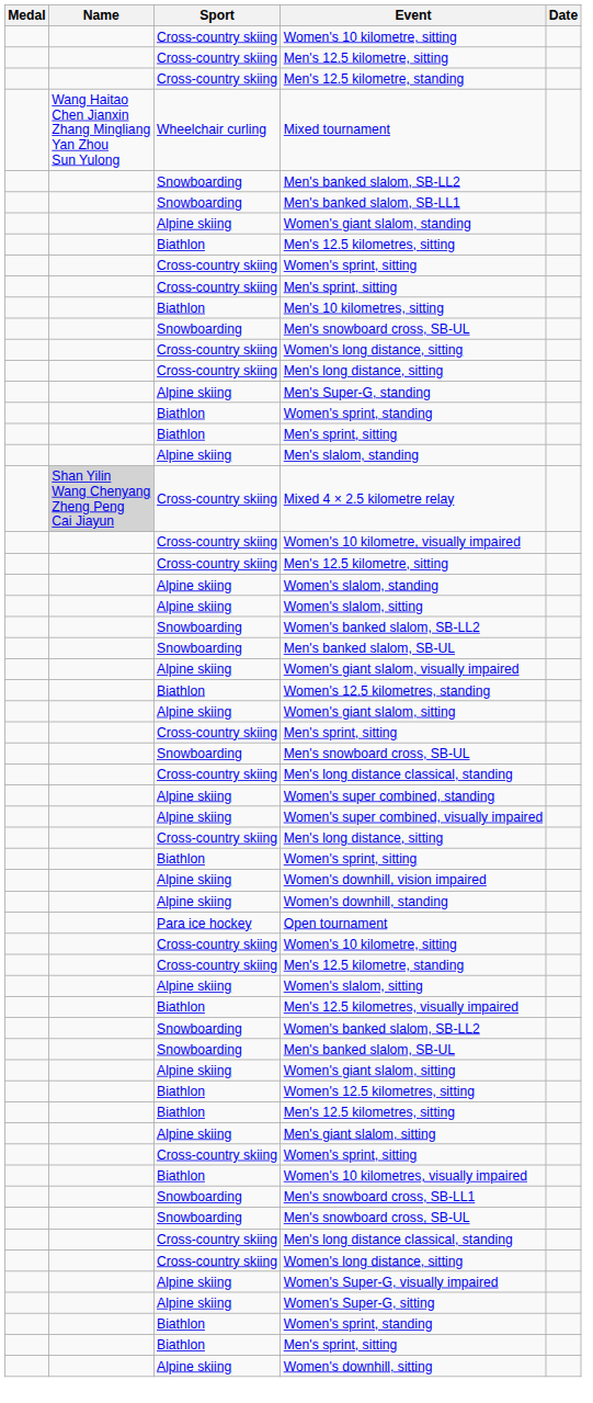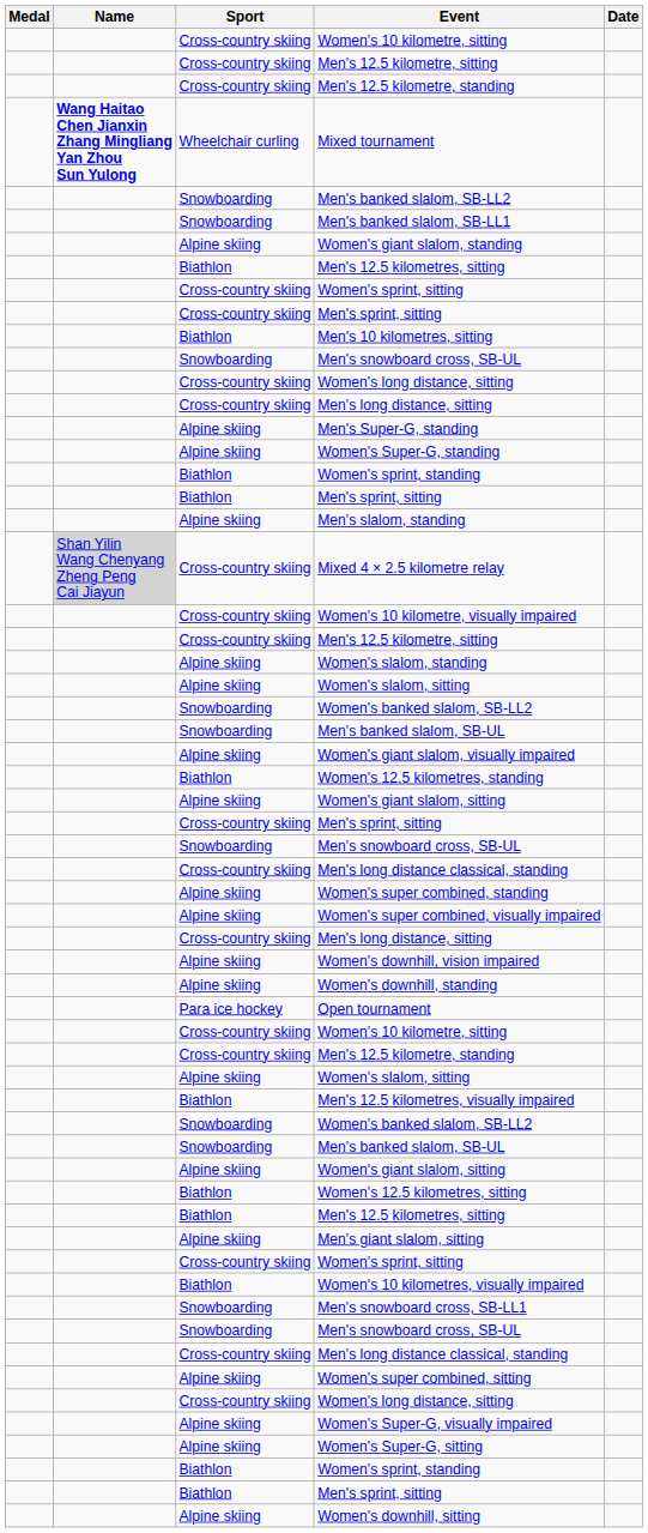 <table class="wikitable sortable" style="font-size:95%; float:left">
 <tr>
 <th>Medal</th>
 <th>Name</th>
 <th>Sport</th>
 <th>Event</th>
 <th>Date</th>
 </tr>
 <tr>
 <td></td>
 <td></td>
 <td><a href='#'>Cross-country skiing</a></td>
 <td><a href='#'>Women's 10 kilometre, sitting</a></td>
 <td></td>
 </tr>
 <tr>
 <td></td>
 <td></td>
 <td><a href='#'>Cross-country skiing</a></td>
 <td><a href='#'>Men's 12.5 kilometre, sitting</a></td>
 <td></td>
 </tr>
 <tr>
 <td></td>
 <td></td>
 <td><a href='#'>Cross-country skiing</a></td>
 <td><a href='#'>Men's 12.5 kilometre, standing</a></td>
 <td></td>
 </tr>
 <tr>
 <td></td>
-<td><a href='#'>Wang Haitao</a><br><a href='#'>Chen Jianxin</a><br><a href='#'>Zhang Mingliang</a><br><a href='#'>Yan Zhou</a><br><a href='#'>Sun Yulong</a></td>
+<td><strong><a href='#'>Wang Haitao</a><br><a href='#'>Chen Jianxin</a><br><a href='#'>Zhang Mingliang</a><br><a href='#'>Yan Zhou</a><br><a href='#'>Sun Yulong</a></strong></td>
 <td><a href='#'>Wheelchair curling</a></td>
 <td><a href='#'>Mixed tournament</a></td>
 <td></td>
 </tr>
 <tr>
 <td></td>
 <td></td>
 <td><a href='#'>Snowboarding</a></td>
 <td><a href='#'>Men's banked slalom, SB-LL2</a></td>
 <td></td>
 </tr>
 <tr>
 <td></td>
 <td></td>
 <td><a href='#'>Snowboarding</a></td>
 <td><a href='#'>Men's banked slalom, SB-LL1</a></td>
 <td></td>
 </tr>
 <tr>
 <td></td>
 <td></td>
 <td><a href='#'>Alpine skiing</a></td>
 <td><a href='#'>Women's giant slalom, standing</a></td>
 <td></td>
 </tr>
 <tr>
 <td></td>
 <td></td>
 <td><a href='#'>Biathlon</a></td>
 <td><a href='#'>Men's 12.5 kilometres, sitting</a></td>
 <td></td>
 </tr>
 <tr>
 <td></td>
 <td></td>
 <td><a href='#'>Cross-country skiing</a></td>
 <td><a href='#'>Women's sprint, sitting</a></td>
 <td></td>
 </tr>
 <tr>
 <td></td>
 <td></td>
 <td><a href='#'>Cross-country skiing</a></td>
 <td><a href='#'>Men's sprint, sitting</a></td>
 <td></td>
 </tr>
 <tr>
 <td></td>
 <td></td>
 <td><a href='#'>Biathlon</a></td>
 <td><a href='#'>Men's 10 kilometres, sitting</a></td>
 <td></td>
 </tr>
 <tr>
 <td></td>
 <td></td>
 <td><a href='#'>Snowboarding</a></td>
 <td><a href='#'>Men's snowboard cross, SB-UL</a></td>
 <td></td>
 </tr>
 <tr>
 <td></td>
 <td></td>
 <td><a href='#'>Cross-country skiing</a></td>
 <td><a href='#'>Women's long distance, sitting</a></td>
 <td></td>
 </tr>
 <tr>
 <td></td>
 <td></td>
 <td><a href='#'>Cross-country skiing</a></td>
 <td><a href='#'>Men's long distance, sitting</a></td>
 <td></td>
 </tr>
 <tr>
 <td></td>
 <td></td>
 <td><a href='#'>Alpine skiing</a></td>
 <td><a href='#'>Men's Super-G, standing</a></td>
+<td></td>
+</tr>
+<tr>
+<td></td>
+<td></td>
+<td><a href='#'>Alpine skiing</a></td>
+<td><a href='#'>Women's Super-G, standing</a></td>
 <td></td>
 </tr>
 <tr>
 <td></td>
 <td></td>
 <td><a href='#'>Biathlon</a></td>
 <td><a href='#'>Women's sprint, standing</a></td>
 <td></td>
 </tr>
 <tr>
 <td></td>
 <td></td>
 <td><a href='#'>Biathlon</a></td>
 <td><a href='#'>Men's sprint, sitting</a></td>
 <td></td>
 </tr>
 <tr>
 <td></td>
 <td></td>
 <td><a href='#'>Alpine skiing</a></td>
 <td><a href='#'>Men's slalom, standing</a></td>
 <td></td>
 </tr>
 <tr>
 <td></td>
 <td style="background: lightgrey;"><a href='#'>Shan Yilin</a><br><a href='#'>Wang Chenyang</a><br><a href='#'>Zheng Peng</a><br><a href='#'>Cai Jiayun</a></td>
 <td><a href='#'>Cross-country skiing</a></td>
 <td><a href='#'>Mixed 4 × 2.5 kilometre relay</a></td>
 <td></td>
 </tr>
 <tr>
 <td></td>
 <td><br></td>
 <td><a href='#'>Cross-country skiing</a></td>
 <td><a href='#'>Women's 10 kilometre, visually impaired</a></td>
 <td></td>
 </tr>
 <tr>
 <td></td>
 <td></td>
 <td><a href='#'>Cross-country skiing</a></td>
 <td><a href='#'>Men's 12.5 kilometre, sitting</a></td>
 <td></td>
 </tr>
 <tr>
 <td></td>
 <td></td>
 <td><a href='#'>Alpine skiing</a></td>
 <td><a href='#'>Women's slalom, standing</a></td>
 <td></td>
 </tr>
 <tr>
 <td></td>
 <td></td>
 <td><a href='#'>Alpine skiing</a></td>
 <td><a href='#'>Women's slalom, sitting</a></td>
 <td></td>
 </tr>
 <tr>
 <td></td>
 <td></td>
 <td><a href='#'>Snowboarding</a></td>
 <td><a href='#'>Women's banked slalom, SB-LL2</a></td>
 <td></td>
 </tr>
 <tr>
 <td></td>
 <td></td>
 <td><a href='#'>Snowboarding</a></td>
 <td><a href='#'>Men's banked slalom, SB-UL</a></td>
 <td></td>
 </tr>
 <tr>
 <td></td>
 <td><br></td>
 <td><a href='#'>Alpine skiing</a></td>
 <td><a href='#'>Women's giant slalom, visually impaired</a></td>
 <td></td>
 </tr>
 <tr>
 <td></td>
 <td></td>
 <td><a href='#'>Biathlon</a></td>
 <td><a href='#'>Women's 12.5 kilometres, standing</a></td>
 <td></td>
 </tr>
 <tr>
 <td></td>
 <td></td>
 <td><a href='#'>Alpine skiing</a></td>
 <td><a href='#'>Women's giant slalom, sitting</a></td>
 <td></td>
 </tr>
 <tr>
 <td></td>
 <td></td>
 <td><a href='#'>Cross-country skiing</a></td>
 <td><a href='#'>Men's sprint, sitting</a></td>
 <td></td>
 </tr>
 <tr>
 <td></td>
 <td></td>
 <td><a href='#'>Snowboarding</a></td>
 <td><a href='#'>Men's snowboard cross, SB-UL</a></td>
 <td></td>
 </tr>
 <tr>
 <td></td>
 <td></td>
 <td><a href='#'>Cross-country skiing</a></td>
 <td><a href='#'>Men's long distance classical, standing</a></td>
 <td></td>
 </tr>
 <tr>
 <td></td>
 <td></td>
 <td><a href='#'>Alpine skiing</a></td>
 <td><a href='#'>Women's super combined, standing</a></td>
 <td></td>
 </tr>
 <tr>
 <td></td>
 <td><br></td>
 <td><a href='#'>Alpine skiing</a></td>
 <td><a href='#'>Women's super combined, visually impaired</a></td>
 <td></td>
 </tr>
 <tr>
 <td></td>
 <td></td>
 <td><a href='#'>Cross-country skiing</a></td>
 <td><a href='#'>Men's long distance, sitting</a></td>
 <td></td>
 </tr>
 <tr>
 <td></td>
-<td></td>
-<td><a href='#'>Biathlon</a></td>
-<td><a href='#'>Women's sprint, sitting</a></td>
-<td></td>
-</tr>
-<tr>
-<td></td>
 <td><br></td>
 <td><a href='#'>Alpine skiing</a></td>
 <td><a href='#'>Women's downhill, vision impaired</a></td>
 <td></td>
 </tr>
 <tr>
 <td></td>
 <td></td>
 <td><a href='#'>Alpine skiing</a></td>
 <td><a href='#'>Women's downhill, standing</a></td>
 <td></td>
 </tr>
 <tr>
 <td></td>
 <td><br></td>
 <td><a href='#'>Para ice hockey</a></td>
 <td><a href='#'>Open tournament</a></td>
 <td></td>
 </tr>
 <tr>
 <td></td>
 <td></td>
 <td><a href='#'>Cross-country skiing</a></td>
 <td><a href='#'>Women's 10 kilometre, sitting</a></td>
 <td></td>
 </tr>
 <tr>
 <td></td>
 <td></td>
 <td><a href='#'>Cross-country skiing</a></td>
 <td><a href='#'>Men's 12.5 kilometre, standing</a></td>
 <td></td>
 </tr>
 <tr>
 <td></td>
 <td></td>
 <td><a href='#'>Alpine skiing</a></td>
 <td><a href='#'>Women's slalom, sitting</a></td>
 <td></td>
 </tr>
 <tr>
 <td></td>
 <td><br></td>
 <td><a href='#'>Biathlon</a></td>
 <td><a href='#'>Men's 12.5 kilometres, visually impaired</a></td>
 <td></td>
 </tr>
 <tr>
 <td></td>
 <td></td>
 <td><a href='#'>Snowboarding</a></td>
 <td><a href='#'>Women's banked slalom, SB-LL2</a></td>
 <td></td>
 </tr>
 <tr>
 <td></td>
 <td></td>
 <td><a href='#'>Snowboarding</a></td>
 <td><a href='#'>Men's banked slalom, SB-UL</a></td>
 <td></td>
 </tr>
 <tr>
 <td></td>
 <td></td>
 <td><a href='#'>Alpine skiing</a></td>
 <td><a href='#'>Women's giant slalom, sitting</a></td>
 <td></td>
 </tr>
 <tr>
 <td></td>
 <td></td>
 <td><a href='#'>Biathlon</a></td>
 <td><a href='#'>Women's 12.5 kilometres, sitting</a></td>
 <td></td>
 </tr>
 <tr>
 <td></td>
 <td></td>
 <td><a href='#'>Biathlon</a></td>
 <td><a href='#'>Men's 12.5 kilometres, sitting</a></td>
 <td></td>
 </tr>
 <tr>
 <td></td>
 <td></td>
 <td><a href='#'>Alpine skiing</a></td>
 <td><a href='#'>Men's giant slalom, sitting</a></td>
 <td></td>
 </tr>
 <tr>
 <td></td>
 <td></td>
 <td><a href='#'>Cross-country skiing</a></td>
 <td><a href='#'>Women's sprint, sitting</a></td>
 <td></td>
 </tr>
 <tr>
 <td></td>
 <td><br></td>
 <td><a href='#'>Biathlon</a></td>
 <td><a href='#'>Women's 10 kilometres, visually impaired</a></td>
 <td></td>
 </tr>
 <tr>
 <td></td>
 <td></td>
 <td><a href='#'>Snowboarding</a></td>
 <td><a href='#'>Men's snowboard cross, SB-LL1</a></td>
 <td></td>
 </tr>
 <tr>
 <td></td>
 <td></td>
 <td><a href='#'>Snowboarding</a></td>
 <td><a href='#'>Men's snowboard cross, SB-UL</a></td>
 <td></td>
 </tr>
 <tr>
 <td></td>
 <td></td>
 <td><a href='#'>Cross-country skiing</a></td>
 <td><a href='#'>Men's long distance classical, standing</a></td>
 <td></td>
 </tr>
 <tr>
 <td></td>
 <td></td>
+<td><a href='#'>Alpine skiing</a></td>
+<td><a href='#'>Women's super combined, sitting</a></td>
+<td></td>
+</tr>
+<tr>
+<td></td>
+<td></td>
 <td><a href='#'>Cross-country skiing</a></td>
 <td><a href='#'>Women's long distance, sitting</a></td>
 <td></td>
 </tr>
 <tr>
 <td></td>
 <td><br></td>
 <td><a href='#'>Alpine skiing</a></td>
 <td><a href='#'>Women's Super-G, visually impaired</a></td>
 <td></td>
 </tr>
 <tr>
 <td></td>
 <td></td>
 <td><a href='#'>Alpine skiing</a></td>
 <td><a href='#'>Women's Super-G, sitting</a></td>
 <td></td>
 </tr>
 <tr>
 <td></td>
 <td></td>
 <td><a href='#'>Biathlon</a></td>
 <td><a href='#'>Women's sprint, standing</a></td>
 <td></td>
 </tr>
 <tr>
 <td></td>
 <td></td>
 <td><a href='#'>Biathlon</a></td>
 <td><a href='#'>Men's sprint, sitting</a></td>
 <td></td>
 </tr>
 <tr>
 <td></td>
 <td></td>
 <td><a href='#'>Alpine skiing</a></td>
 <td><a href='#'>Women's downhill, sitting</a></td>
 <td></td>
 </tr>
 </table>
